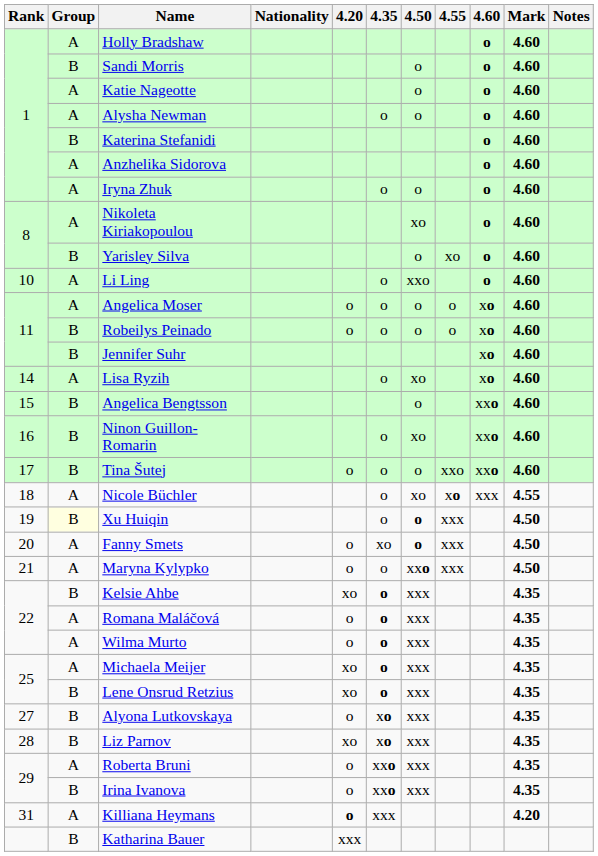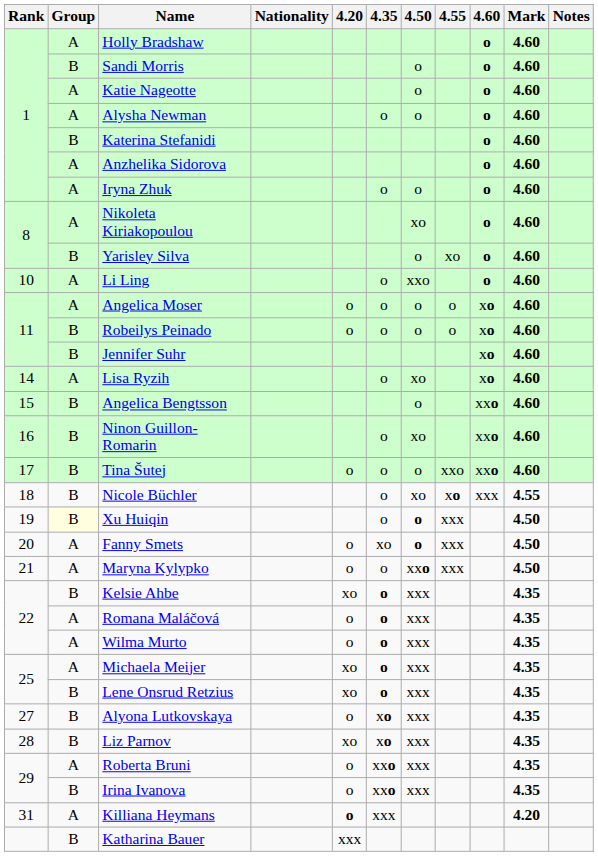 <table class="wikitable sortable" style="text-align:center">
 <tr>
 <th>Rank</th>
 <th>Group</th>
 <th>Name</th>
 <th>Nationality</th>
 <th>4.20</th>
 <th>4.35</th>
 <th>4.50</th>
 <th>4.55</th>
 <th>4.60</th>
 <th>Mark</th>
 <th>Notes</th>
 </tr>
 <tr bgcolor=ccffcc>
 <td rowspan=7>1</td>
 <td>A</td>
 <td align=left><a href='#'>Holly Bradshaw</a></td>
 <td align=left></td>
 <td></td>
 <td></td>
 <td></td>
 <td></td>
 <td><strong>o</strong></td>
 <td><strong>4.60</strong></td>
 <td></td>
 </tr>
 <tr bgcolor=ccffcc>
 <td>B</td>
 <td align=left><a href='#'>Sandi Morris</a></td>
 <td align=left></td>
 <td></td>
 <td></td>
 <td>o</td>
 <td></td>
 <td><strong>o</strong></td>
 <td><strong>4.60</strong></td>
 <td></td>
 </tr>
 <tr bgcolor=ccffcc>
 <td>A</td>
 <td align=left><a href='#'>Katie Nageotte</a></td>
 <td align=left></td>
 <td></td>
 <td></td>
 <td>o</td>
 <td></td>
 <td><strong>o</strong></td>
 <td><strong>4.60</strong></td>
 <td></td>
 </tr>
 <tr bgcolor=ccffcc>
 <td>A</td>
 <td align=left><a href='#'>Alysha Newman</a></td>
 <td align=left></td>
 <td></td>
 <td>o</td>
 <td>o</td>
 <td></td>
 <td><strong>o</strong></td>
 <td><strong>4.60</strong></td>
 <td></td>
 </tr>
 <tr bgcolor=ccffcc>
 <td>B</td>
 <td align=left><a href='#'>Katerina Stefanidi</a></td>
 <td align=left></td>
 <td></td>
 <td></td>
 <td></td>
 <td></td>
 <td><strong>o</strong></td>
 <td><strong>4.60</strong></td>
 <td></td>
 </tr>
 <tr bgcolor=ccffcc>
 <td>A</td>
 <td align=left><a href='#'>Anzhelika Sidorova</a></td>
 <td align=left></td>
 <td></td>
 <td></td>
 <td></td>
 <td></td>
 <td><strong>o</strong></td>
 <td><strong>4.60</strong></td>
 <td></td>
 </tr>
 <tr bgcolor=ccffcc>
 <td>A</td>
 <td align=left><a href='#'>Iryna Zhuk</a></td>
 <td align=left></td>
 <td></td>
 <td>o</td>
 <td>o</td>
 <td></td>
 <td><strong>o</strong></td>
 <td><strong>4.60</strong></td>
 <td></td>
 </tr>
 <tr bgcolor=ccffcc>
 <td rowspan=2>8</td>
 <td>A</td>
 <td align=left><a href='#'>Nikoleta Kiriakopoulou</a></td>
 <td align=left></td>
 <td></td>
 <td></td>
 <td>xo</td>
 <td></td>
 <td><strong>o</strong></td>
 <td><strong>4.60</strong></td>
 <td></td>
 </tr>
 <tr bgcolor=ccffcc>
 <td>B</td>
 <td align=left><a href='#'>Yarisley Silva</a></td>
 <td align=left></td>
 <td></td>
 <td></td>
 <td>o</td>
 <td>xo</td>
 <td><strong>o</strong></td>
 <td><strong>4.60</strong></td>
 <td></td>
 </tr>
 <tr bgcolor=ccffcc>
 <td>10</td>
 <td>A</td>
 <td align=left><a href='#'>Li Ling</a></td>
 <td align=left></td>
 <td></td>
 <td>o</td>
 <td>xxo</td>
 <td></td>
 <td><strong>o</strong></td>
 <td><strong>4.60</strong></td>
 <td></td>
 </tr>
 <tr bgcolor=ccffcc>
 <td rowspan=3>11</td>
 <td>A</td>
 <td align=left><a href='#'>Angelica Moser</a></td>
 <td align=left></td>
 <td>o</td>
 <td>o</td>
 <td>o</td>
 <td>o</td>
 <td>x<strong>o</strong></td>
 <td><strong>4.60</strong></td>
 <td></td>
 </tr>
 <tr bgcolor=ccffcc>
 <td>B</td>
 <td align=left><a href='#'>Robeilys Peinado</a></td>
 <td align=left></td>
 <td>o</td>
 <td>o</td>
 <td>o</td>
 <td>o</td>
 <td>x<strong>o</strong></td>
 <td><strong>4.60</strong></td>
 <td></td>
 </tr>
 <tr bgcolor=ccffcc>
 <td>B</td>
 <td align=left><a href='#'>Jennifer Suhr</a></td>
 <td align=left></td>
 <td></td>
 <td></td>
 <td></td>
 <td></td>
 <td>x<strong>o</strong></td>
 <td><strong>4.60</strong></td>
 <td></td>
 </tr>
 <tr bgcolor=ccffcc>
 <td>14</td>
 <td>A</td>
 <td align=left><a href='#'>Lisa Ryzih</a></td>
 <td align=left></td>
 <td></td>
 <td>o</td>
 <td>xo</td>
 <td></td>
 <td>x<strong>o</strong></td>
 <td><strong>4.60</strong></td>
 <td></td>
 </tr>
 <tr bgcolor=ccffcc>
 <td>15</td>
 <td>B</td>
 <td align=left><a href='#'>Angelica Bengtsson</a></td>
 <td align=left></td>
 <td></td>
 <td></td>
 <td>o</td>
 <td></td>
 <td>xx<strong>o</strong></td>
 <td><strong>4.60</strong></td>
 <td></td>
 </tr>
 <tr bgcolor=ccffcc>
 <td>16</td>
 <td>B</td>
 <td align=left><a href='#'>Ninon Guillon-Romarin</a></td>
 <td align=left></td>
 <td></td>
 <td>o</td>
 <td>xo</td>
 <td></td>
 <td>xx<strong>o</strong></td>
 <td><strong>4.60</strong></td>
 <td></td>
 </tr>
 <tr bgcolor=ccffcc>
 <td>17</td>
 <td>B</td>
 <td align=left><a href='#'>Tina Šutej</a></td>
 <td align=left></td>
 <td>o</td>
 <td>o</td>
 <td>o</td>
 <td>xxo</td>
 <td>xx<strong>o</strong></td>
 <td><strong>4.60</strong></td>
 <td></td>
 </tr>
 <tr>
 <td>18</td>
-<td>A</td>
+<td>B</td>
 <td align=left><a href='#'>Nicole Büchler</a></td>
 <td align=left></td>
 <td></td>
 <td>o</td>
 <td>xo</td>
 <td>x<strong>o</strong></td>
 <td>xxx</td>
 <td><strong>4.55</strong></td>
 <td></td>
 </tr>
 <tr>
 <td>19</td>
 <td style="background: lightyellow;">B</td>
 <td align=left><a href='#'>Xu Huiqin</a></td>
 <td align=left></td>
 <td></td>
 <td>o</td>
 <td><strong>o</strong></td>
 <td>xxx</td>
 <td></td>
 <td><strong>4.50</strong></td>
 <td></td>
 </tr>
 <tr>
 <td>20</td>
 <td>A</td>
 <td align=left><a href='#'>Fanny Smets</a></td>
 <td align=left></td>
 <td>o</td>
 <td>xo</td>
 <td><strong>o</strong></td>
 <td>xxx</td>
 <td></td>
 <td><strong>4.50</strong></td>
 <td></td>
 </tr>
 <tr>
 <td>21</td>
 <td>A</td>
 <td align=left><a href='#'>Maryna Kylypko</a></td>
 <td align=left></td>
 <td>o</td>
 <td>o</td>
 <td>xx<strong>o</strong></td>
 <td>xxx</td>
 <td></td>
 <td><strong>4.50</strong></td>
 <td></td>
 </tr>
 <tr>
 <td rowspan=3>22</td>
 <td>B</td>
 <td align=left><a href='#'>Kelsie Ahbe</a></td>
 <td align=left></td>
 <td>xo</td>
 <td><strong>o</strong></td>
 <td>xxx</td>
 <td></td>
 <td></td>
 <td><strong>4.35</strong></td>
 <td></td>
 </tr>
 <tr>
 <td>A</td>
 <td align=left><a href='#'>Romana Maláčová</a></td>
 <td align=left></td>
 <td>o</td>
 <td><strong>o</strong></td>
 <td>xxx</td>
 <td></td>
 <td></td>
 <td><strong>4.35</strong></td>
 <td></td>
 </tr>
 <tr>
 <td>A</td>
 <td align=left><a href='#'>Wilma Murto</a></td>
 <td align=left></td>
 <td>o</td>
 <td><strong>o</strong></td>
 <td>xxx</td>
 <td></td>
 <td></td>
 <td><strong>4.35</strong></td>
 <td></td>
 </tr>
 <tr>
 <td rowspan=2>25</td>
 <td>A</td>
 <td align=left><a href='#'>Michaela Meijer</a></td>
 <td align=left></td>
 <td>xo</td>
 <td><strong>o</strong></td>
 <td>xxx</td>
 <td></td>
 <td></td>
 <td><strong>4.35</strong></td>
 <td></td>
 </tr>
 <tr>
 <td>B</td>
 <td align=left><a href='#'>Lene Onsrud Retzius</a></td>
 <td align=left></td>
 <td>xo</td>
 <td><strong>o</strong></td>
 <td>xxx</td>
 <td></td>
 <td></td>
 <td><strong>4.35</strong></td>
 <td></td>
 </tr>
 <tr>
 <td>27</td>
 <td>B</td>
 <td align=left><a href='#'>Alyona Lutkovskaya</a></td>
 <td align=left></td>
 <td>o</td>
 <td>x<strong>o</strong></td>
 <td>xxx</td>
 <td></td>
 <td></td>
 <td><strong>4.35</strong></td>
 <td></td>
 </tr>
 <tr>
 <td>28</td>
 <td>B</td>
 <td align=left><a href='#'>Liz Parnov</a></td>
 <td align=left></td>
 <td>xo</td>
 <td>x<strong>o</strong></td>
 <td>xxx</td>
 <td></td>
 <td></td>
 <td><strong>4.35</strong></td>
 <td></td>
 </tr>
 <tr>
 <td rowspan=2>29</td>
 <td>A</td>
 <td align=left><a href='#'>Roberta Bruni</a></td>
 <td align=left></td>
 <td>o</td>
 <td>xx<strong>o</strong></td>
 <td>xxx</td>
 <td></td>
 <td></td>
 <td><strong>4.35</strong></td>
 <td></td>
 </tr>
 <tr>
 <td>B</td>
 <td align=left><a href='#'>Irina Ivanova</a></td>
 <td align=left></td>
 <td>o</td>
 <td>xx<strong>o</strong></td>
 <td>xxx</td>
 <td></td>
 <td></td>
 <td><strong>4.35</strong></td>
 <td></td>
 </tr>
 <tr>
 <td>31</td>
 <td>A</td>
 <td align=left><a href='#'>Killiana Heymans</a></td>
 <td align=left></td>
 <td><strong>o</strong></td>
 <td>xxx</td>
 <td></td>
 <td></td>
 <td></td>
 <td><strong>4.20</strong></td>
 <td></td>
 </tr>
 <tr>
 <td></td>
 <td>B</td>
 <td align=left><a href='#'>Katharina Bauer</a></td>
 <td align=left></td>
 <td>xxx</td>
 <td></td>
 <td></td>
 <td></td>
 <td></td>
 <td><strong></strong></td>
 <td></td>
 </tr>
 </table>
